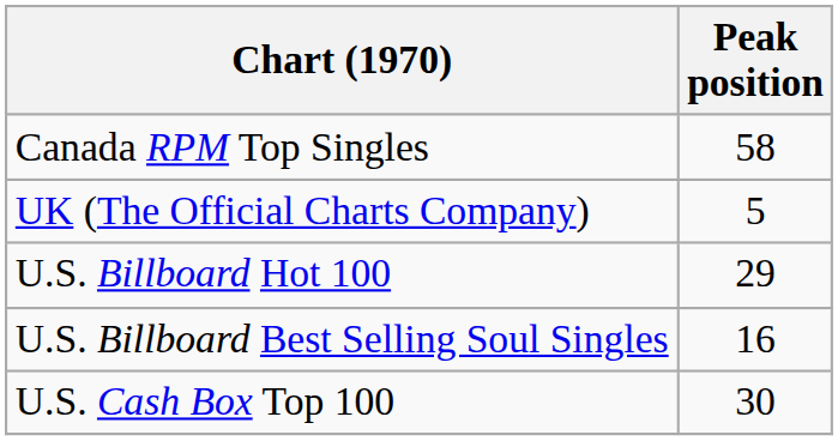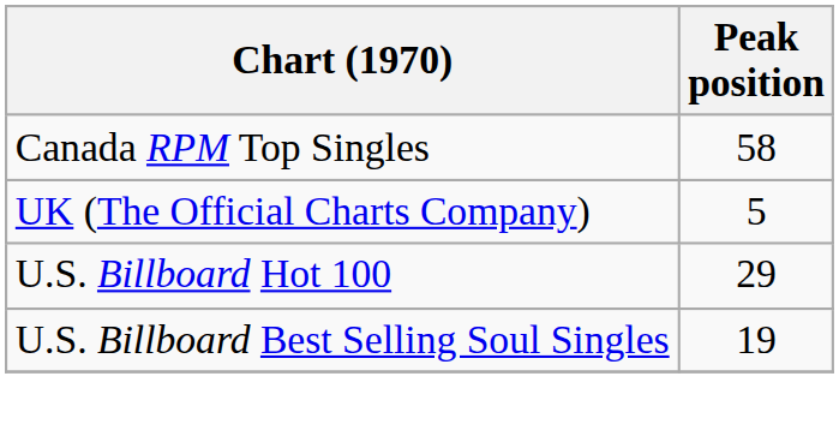 <table class="wikitable sortable">
 <tr>
 <th align="left">Chart (1970)</th>
 <th align="left">Peak<br>position</th>
 </tr>
 <tr>
 <td>Canada <em><a href='#'>RPM</a></em> Top Singles</td>
 <td style="text-align:center;">58</td>
 </tr>
 <tr>
 <td><a href='#'>UK</a> (<a href='#'>The Official Charts Company</a>)</td>
 <td style="text-align:center;">5</td>
 </tr>
 <tr>
 <td>U.S. <em><a href='#'>Billboard</a></em> <a href='#'>Hot 100</a></td>
 <td style="text-align:center;">29</td>
 </tr>
 <tr>
 <td>U.S. <em>Billboard</em> <a href='#'>Best Selling Soul Singles</a></td>
-<td style="text-align:center;">16</td>
-</tr>
-<tr>
-<td>U.S. <em><a href='#'>Cash Box</a></em> Top 100 </td>
-<td style="text-align:center;">30</td>
+<td style="text-align:center;">19</td>
 </tr>
 <tr>
 </tr>
 </table>
